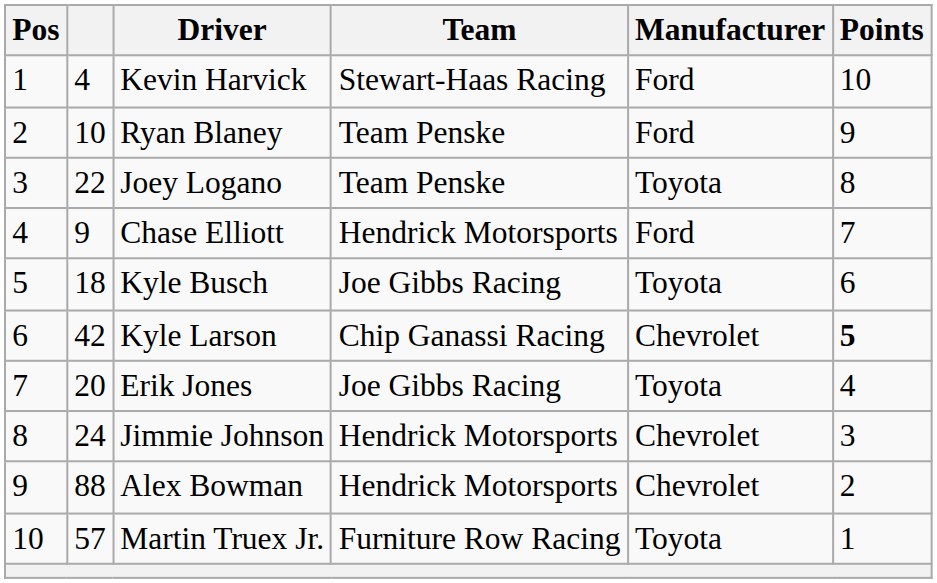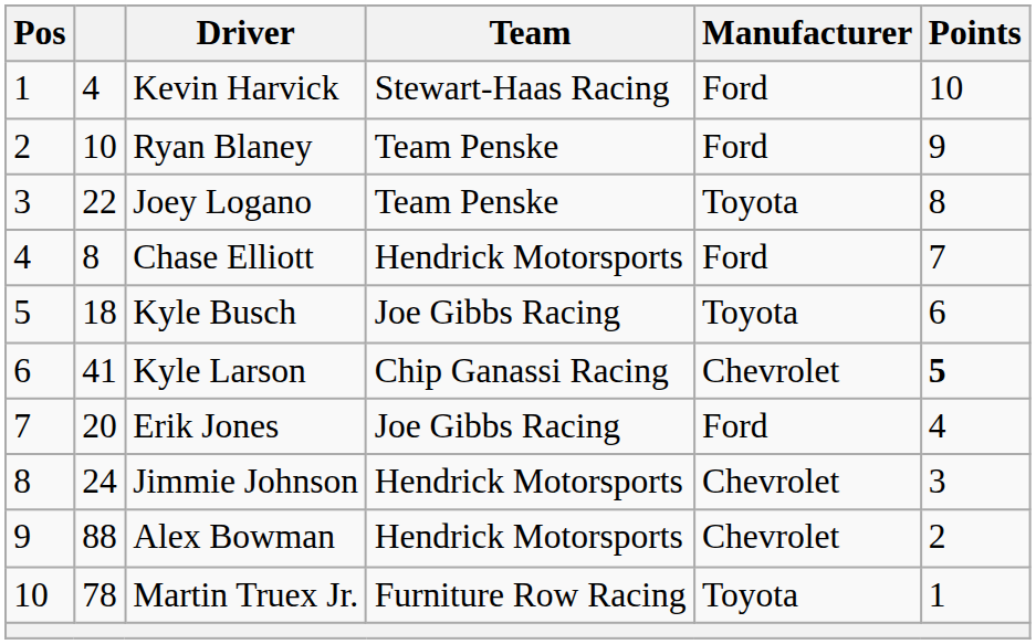 <table class="wikitable" style="font-size:98%">
 <tr>
 <th>Pos</th>
 <th></th>
 <th>Driver</th>
 <th>Team</th>
 <th>Manufacturer</th>
 <th>Points</th>
 </tr>
 <tr>
 <td>1</td>
 <td>4</td>
 <td>Kevin Harvick</td>
 <td>Stewart-Haas Racing</td>
 <td>Ford</td>
 <td>10</td>
 </tr>
 <tr>
 <td>2</td>
 <td>10</td>
 <td>Ryan Blaney</td>
 <td>Team Penske</td>
 <td>Ford</td>
 <td>9</td>
 </tr>
 <tr>
 <td>3</td>
 <td>22</td>
 <td>Joey Logano</td>
 <td>Team Penske</td>
 <td>Toyota</td>
 <td>8</td>
 </tr>
 <tr>
 <td>4</td>
-<td>9</td>
+<td>8</td>
 <td>Chase Elliott</td>
 <td>Hendrick Motorsports</td>
 <td>Ford</td>
 <td>7</td>
 </tr>
 <tr>
 <td>5</td>
 <td>18</td>
 <td>Kyle Busch</td>
 <td>Joe Gibbs Racing</td>
 <td>Toyota</td>
 <td>6</td>
 </tr>
 <tr>
 <td>6</td>
-<td>42</td>
+<td>41</td>
 <td>Kyle Larson</td>
 <td>Chip Ganassi Racing</td>
 <td>Chevrolet</td>
 <td><strong>5</strong></td>
 </tr>
 <tr>
 <td>7</td>
 <td>20</td>
 <td>Erik Jones</td>
 <td>Joe Gibbs Racing</td>
-<td>Toyota</td>
+<td>Ford</td>
 <td>4</td>
 </tr>
 <tr>
 <td>8</td>
 <td>24</td>
 <td>Jimmie Johnson</td>
 <td>Hendrick Motorsports</td>
 <td>Chevrolet</td>
 <td>3</td>
 </tr>
 <tr>
 <td>9</td>
 <td>88</td>
 <td>Alex Bowman</td>
 <td>Hendrick Motorsports</td>
 <td>Chevrolet</td>
 <td>2</td>
 </tr>
 <tr>
 <td>10</td>
-<td>57</td>
+<td>78</td>
 <td>Martin Truex Jr.</td>
 <td>Furniture Row Racing</td>
 <td>Toyota</td>
 <td>1</td>
 </tr>
 <tr>
 <th colspan="6"></th>
 </tr>
 </table>
